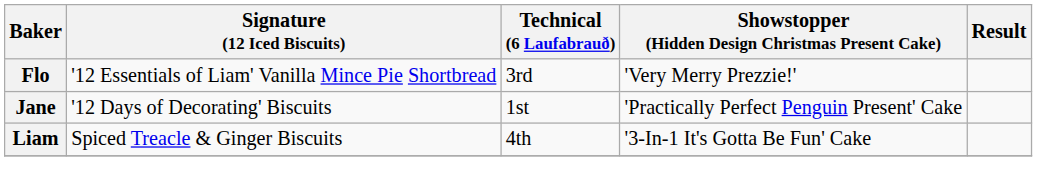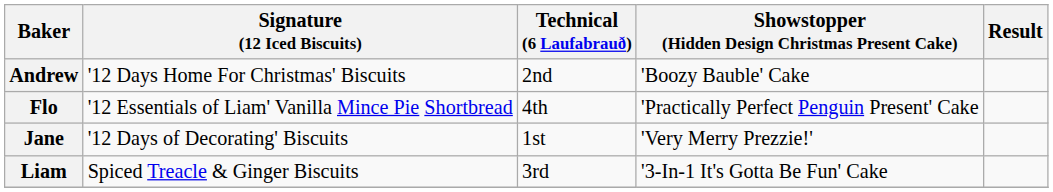 <table class="wikitable sortable col3center sticky-header">
 <tr>
 <th scope="col">Baker</th>
 <th scope="col" class="unsortable">Signature<br><small>(12 Iced Biscuits)</small></th>
 <th scope="col">Technical<br><small>(6 <a href='#'>Laufabrauð</a>)</small></th>
 <th scope="col" class="unsortable">Showstopper<br><small>(Hidden Design Christmas Present Cake)</small></th>
 <th scope="col">Result</th>
 </tr>
 <tr>
+<th scope="row">Andrew</th>
+<td>'12 Days Home For Christmas' Biscuits</td>
+<td>2nd</td>
+<td>'Boozy Bauble' Cake</td>
+<td></td>
+</tr>
+<tr>
 <th scope="row">Flo</th>
 <td>'12 Essentials of Liam' Vanilla <a href='#'>Mince Pie</a> <a href='#'>Shortbread</a></td>
-<td>3rd</td>
-<td>'Very Merry Prezzie!'</td>
+<td>4th</td>
+<td>'Practically Perfect <a href='#'>Penguin</a> Present' Cake</td>
 <td></td>
 </tr>
 <tr>
 <th scope="row">Jane</th>
 <td>'12 Days of Decorating' Biscuits</td>
 <td>1st</td>
-<td>'Practically Perfect <a href='#'>Penguin</a> Present' Cake</td>
+<td>'Very Merry Prezzie!'</td>
 <td></td>
 </tr>
 <tr>
 <th scope="row">Liam</th>
 <td>Spiced <a href='#'>Treacle</a> & Ginger Biscuits</td>
-<td>4th</td>
+<td>3rd</td>
 <td>'3-In-1 It's Gotta Be Fun' Cake</td>
 <td></td>
 </tr>
 <tr>
 </tr>
 </table>
